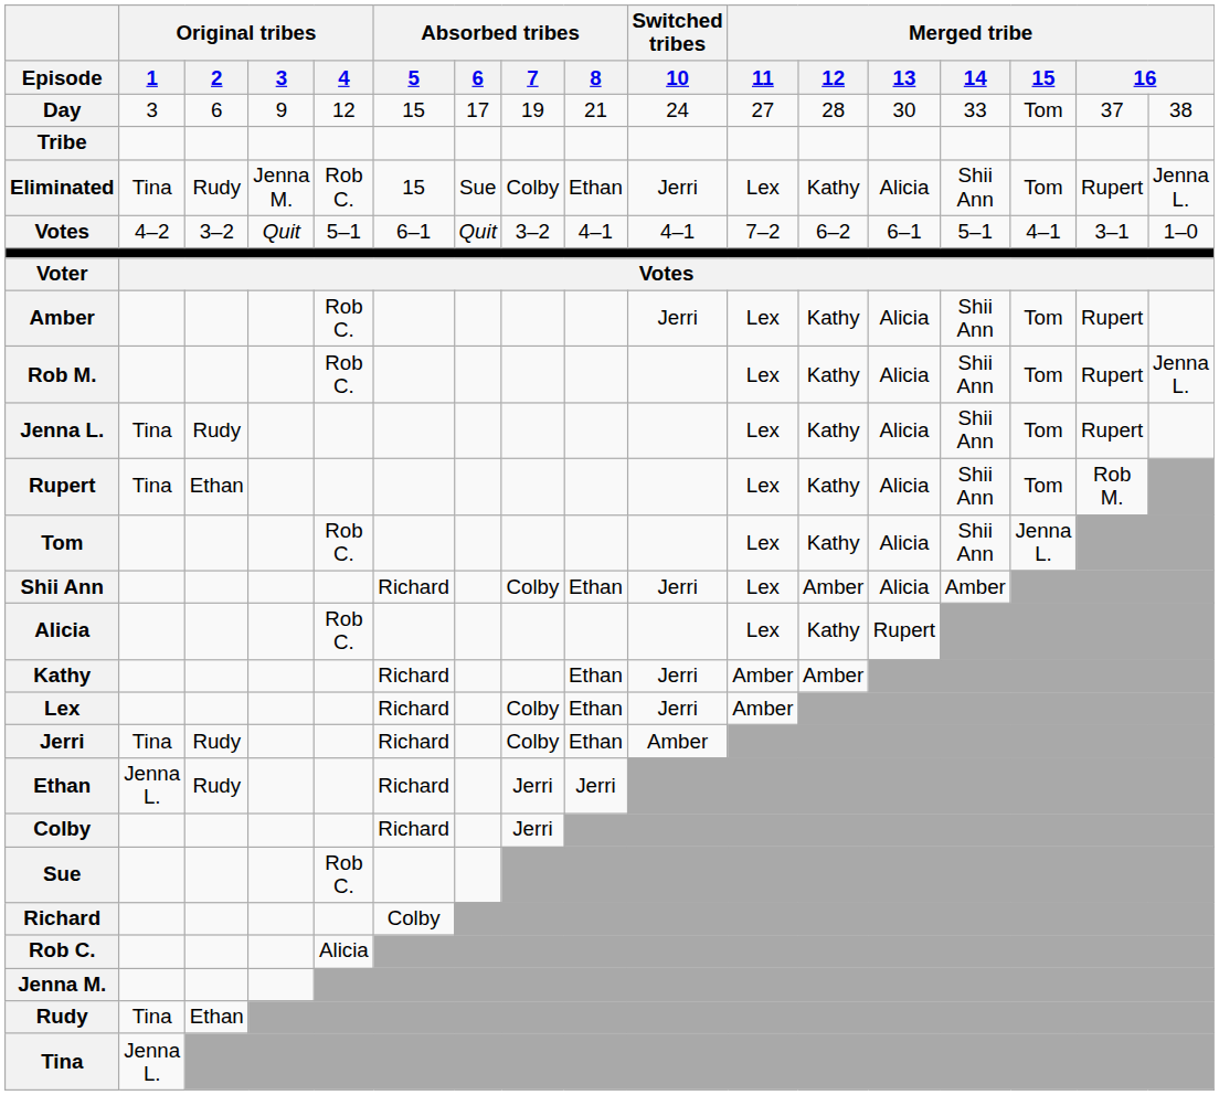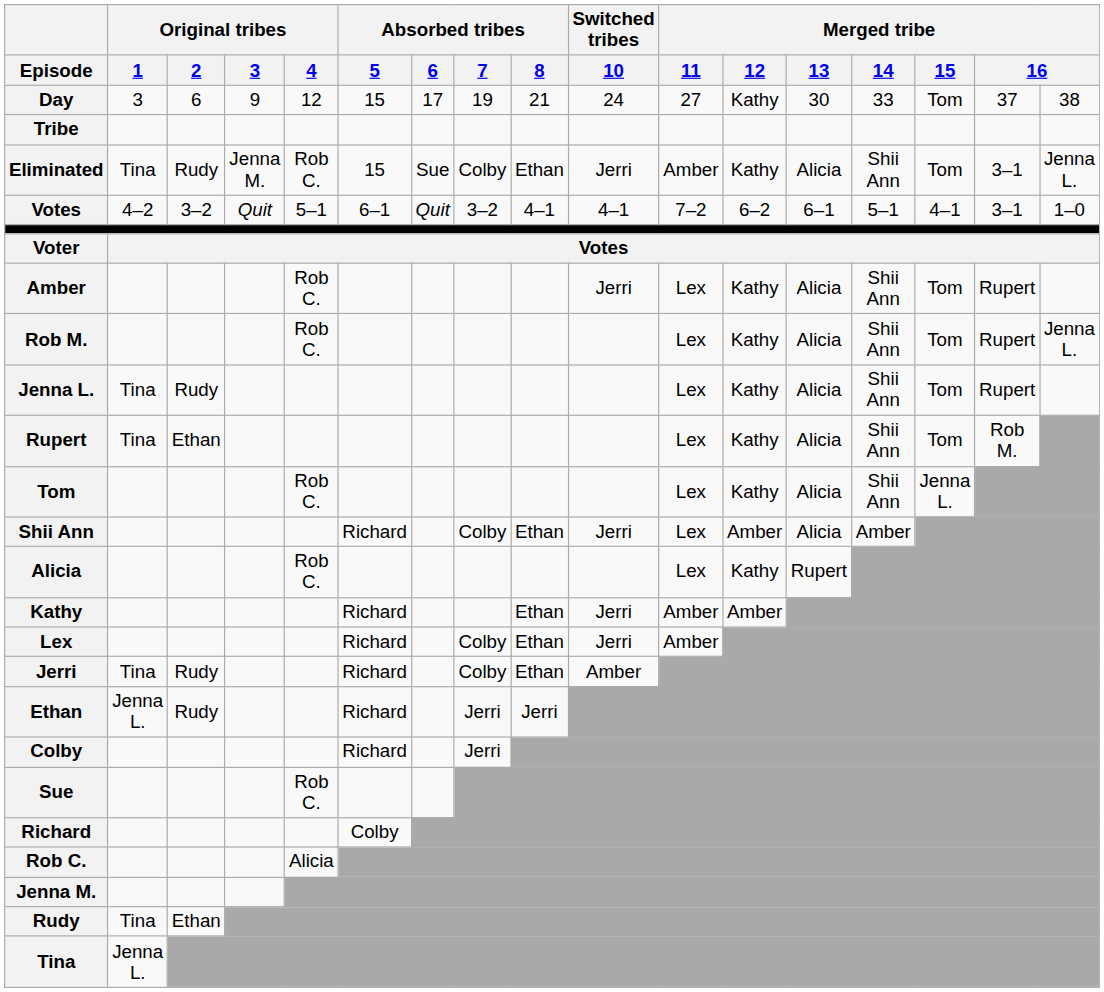 <table class="wikitable nowrap" style="text-align:center;">
 <tr>
 <th></th>
 <th colspan="4">Original tribes</th>
 <th colspan="4">Absorbed tribes</th>
 <th>Switched<br>tribes</th>
 <th colspan="7">Merged tribe</th>
 </tr>
 <tr>
 <th>Episode</th>
 <th><a href='#'>1</a></th>
 <th><a href='#'>2</a></th>
 <th><a href='#'>3</a></th>
 <th><a href='#'>4</a></th>
 <th><a href='#'>5</a></th>
 <th><a href='#'>6</a></th>
 <th><a href='#'>7</a></th>
 <th><a href='#'>8</a></th>
 <th><a href='#'>10</a></th>
 <th><a href='#'>11</a></th>
 <th><a href='#'>12</a></th>
 <th><a href='#'>13</a></th>
 <th><a href='#'>14</a></th>
 <th><a href='#'>15</a></th>
 <th colspan="2"><a href='#'>16</a></th>
 </tr>
 <tr>
 <th>Day</th>
 <td>3</td>
 <td>6</td>
 <td>9</td>
 <td>12</td>
 <td>15</td>
 <td>17</td>
 <td>19</td>
 <td>21</td>
 <td>24</td>
 <td>27</td>
-<td>28</td>
+<td>Kathy</td>
 <td>30</td>
 <td>33</td>
 <td>Tom</td>
 <td>37</td>
 <td>38</td>
 </tr>
 <tr>
 <th>Tribe</th>
 <td></td>
 <td></td>
 <td></td>
 <td></td>
 <td></td>
 <td></td>
 <td></td>
 <td></td>
 <td></td>
 <td></td>
 <td></td>
 <td></td>
 <td></td>
 <td></td>
 <td></td>
 <td></td>
 </tr>
 <tr>
 <th>Eliminated</th>
 <td>Tina</td>
 <td>Rudy</td>
 <td>Jenna M.</td>
 <td>Rob C.</td>
 <td>15</td>
 <td>Sue</td>
 <td>Colby</td>
 <td>Ethan</td>
 <td>Jerri</td>
-<td>Lex</td>
+<td>Amber</td>
 <td>Kathy</td>
 <td>Alicia</td>
 <td>Shii Ann</td>
 <td>Tom</td>
-<td>Rupert</td>
+<td>3–1</td>
 <td>Jenna L.</td>
 </tr>
 <tr>
 <th>Votes</th>
 <td>4–2</td>
 <td>3–2</td>
 <td><em>Quit</em></td>
 <td>5–1</td>
 <td>6–1</td>
 <td><em>Quit</em></td>
 <td>3–2</td>
 <td>4–1</td>
 <td>4–1</td>
 <td>7–2</td>
 <td>6–2</td>
 <td>6–1</td>
 <td>5–1</td>
 <td>4–1</td>
 <td>3–1</td>
 <td>1–0</td>
 </tr>
 <tr>
 <td style="background-color:black;" colspan="17"></td>
 </tr>
 <tr>
 <th>Voter</th>
 <th colspan="16">Votes</th>
 </tr>
 <tr>
 <th>Amber</th>
 <td></td>
 <td></td>
 <td></td>
 <td>Rob C.</td>
 <td></td>
 <td></td>
 <td></td>
 <td></td>
 <td>Jerri</td>
 <td>Lex</td>
 <td>Kathy</td>
 <td>Alicia</td>
 <td>Shii Ann</td>
 <td>Tom</td>
 <td>Rupert</td>
 <td></td>
 </tr>
 <tr>
 <th>Rob M.</th>
 <td></td>
 <td></td>
 <td></td>
 <td>Rob C.</td>
 <td></td>
 <td></td>
 <td></td>
 <td></td>
 <td></td>
 <td>Lex</td>
 <td>Kathy</td>
 <td>Alicia</td>
 <td>Shii Ann</td>
 <td>Tom</td>
 <td>Rupert</td>
 <td>Jenna L.</td>
 </tr>
 <tr>
 <th>Jenna L.</th>
 <td>Tina</td>
 <td>Rudy</td>
 <td></td>
 <td></td>
 <td></td>
 <td></td>
 <td></td>
 <td></td>
 <td></td>
 <td>Lex</td>
 <td>Kathy</td>
 <td>Alicia</td>
 <td>Shii Ann</td>
 <td>Tom</td>
 <td>Rupert</td>
 <td></td>
 </tr>
 <tr>
 <th>Rupert</th>
 <td>Tina</td>
 <td>Ethan</td>
 <td></td>
 <td></td>
 <td></td>
 <td></td>
 <td></td>
 <td></td>
 <td></td>
 <td>Lex</td>
 <td>Kathy</td>
 <td>Alicia</td>
 <td>Shii Ann</td>
 <td>Tom</td>
 <td>Rob M.</td>
 <td style="background-color:darkgrey;"></td>
 </tr>
 <tr>
 <th>Tom</th>
 <td></td>
 <td></td>
 <td></td>
 <td>Rob C.</td>
 <td></td>
 <td></td>
 <td></td>
 <td></td>
 <td></td>
 <td>Lex</td>
 <td>Kathy</td>
 <td>Alicia</td>
 <td>Shii Ann</td>
 <td>Jenna L.</td>
 <td style="background-color:darkgrey;" colspan="2"></td>
 </tr>
 <tr>
 <th>Shii Ann</th>
 <td></td>
 <td></td>
 <td></td>
 <td></td>
 <td>Richard</td>
 <td></td>
 <td>Colby</td>
 <td>Ethan</td>
 <td>Jerri</td>
 <td>Lex</td>
 <td>Amber</td>
 <td>Alicia</td>
 <td>Amber</td>
 <td style="background-color:darkgrey;" colspan="3"></td>
 </tr>
 <tr>
 <th>Alicia</th>
 <td></td>
 <td></td>
 <td></td>
 <td>Rob C.</td>
 <td></td>
 <td></td>
 <td></td>
 <td></td>
 <td></td>
 <td>Lex</td>
 <td>Kathy</td>
 <td>Rupert</td>
 <td style="background-color:darkgrey;" colspan="4"></td>
 </tr>
 <tr>
 <th>Kathy</th>
 <td></td>
 <td></td>
 <td></td>
 <td></td>
 <td>Richard</td>
 <td></td>
 <td></td>
 <td>Ethan</td>
 <td>Jerri</td>
 <td>Amber</td>
 <td>Amber</td>
 <td style="background-color:darkgrey;" colspan="5"></td>
 </tr>
 <tr>
 <th>Lex</th>
 <td></td>
 <td></td>
 <td></td>
 <td></td>
 <td>Richard</td>
 <td></td>
 <td>Colby</td>
 <td>Ethan</td>
 <td>Jerri</td>
 <td>Amber</td>
 <td style="background-color:darkgrey;" colspan="6"></td>
 </tr>
 <tr>
 <th>Jerri</th>
 <td>Tina</td>
 <td>Rudy</td>
 <td></td>
 <td></td>
 <td>Richard</td>
 <td></td>
 <td>Colby</td>
 <td>Ethan</td>
 <td>Amber</td>
 <td style="background-color:darkgrey;" colspan="7"></td>
 </tr>
 <tr>
 <th>Ethan</th>
 <td>Jenna L.</td>
 <td>Rudy</td>
 <td></td>
 <td></td>
 <td>Richard</td>
 <td></td>
 <td>Jerri</td>
 <td>Jerri</td>
 <td style="background-color:darkgrey;" colspan="8"></td>
 </tr>
 <tr>
 <th>Colby</th>
 <td></td>
 <td></td>
 <td></td>
 <td></td>
 <td>Richard</td>
 <td></td>
 <td>Jerri</td>
 <td style="background-color:darkgrey;" colspan="9"></td>
 </tr>
 <tr>
 <th>Sue</th>
 <td></td>
 <td></td>
 <td></td>
 <td>Rob C.</td>
 <td></td>
 <td></td>
 <td style="background-color:darkgrey;" colspan="10"></td>
 </tr>
 <tr>
 <th>Richard</th>
 <td></td>
 <td></td>
 <td></td>
 <td></td>
 <td>Colby</td>
 <td style="background-color:darkgrey;" colspan="11"></td>
 </tr>
 <tr>
 <th>Rob C.</th>
 <td></td>
 <td></td>
 <td></td>
 <td>Alicia</td>
 <td style="background-color:darkgrey;" colspan="12"></td>
 </tr>
 <tr>
 <th>Jenna M.</th>
 <td></td>
 <td></td>
 <td></td>
 <td style="background-color:darkgrey;" colspan="13"></td>
 </tr>
 <tr>
 <th>Rudy</th>
 <td>Tina</td>
 <td>Ethan</td>
 <td style="background-color:darkgrey;" colspan="14"></td>
 </tr>
 <tr>
 <th>Tina</th>
 <td>Jenna L.</td>
 <td style="background-color:darkgrey;" colspan="15"></td>
 </tr>
 </table>
